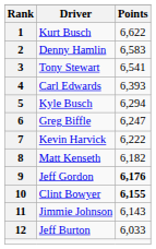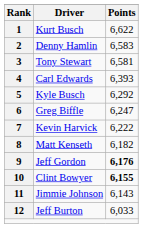 <table class="wikitable">
 <tr>
 </tr>
 <tr>
 <th scope="col">Rank</th>
 <th scope="col">Driver</th>
 <th scope="col">Points</th>
 </tr>
 <tr>
 <th scope="row">1</th>
 <td><a href='#'>Kurt Busch</a></td>
 <td style="text-align:center;">6,622</td>
 </tr>
 <tr>
 <th scope="row">2</th>
 <td><a href='#'>Denny Hamlin</a></td>
 <td style="text-align:center;">6,583</td>
 </tr>
 <tr>
 <th scope="row">3</th>
 <td><a href='#'>Tony Stewart</a></td>
-<td style="text-align:center;">6,541</td>
+<td style="text-align:center;">6,581</td>
 </tr>
 <tr>
 <th scope="row">4</th>
 <td><a href='#'>Carl Edwards</a></td>
 <td style="text-align:center;">6,393</td>
 </tr>
 <tr>
 <th scope="row">5</th>
 <td><a href='#'>Kyle Busch</a></td>
-<td style="text-align:center;">6,294</td>
+<td style="text-align:center;">6,292</td>
 </tr>
 <tr>
 <th scope="row">6</th>
 <td><a href='#'>Greg Biffle</a></td>
 <td style="text-align:center;">6,247</td>
 </tr>
 <tr>
 <th scope="row">7</th>
 <td><a href='#'>Kevin Harvick</a></td>
 <td style="text-align:center;">6,222</td>
 </tr>
 <tr>
 <th scope="row">8</th>
 <td><a href='#'>Matt Kenseth</a></td>
 <td style="text-align:center;">6,182</td>
 </tr>
 <tr>
 <th scope="row">9</th>
 <td><a href='#'>Jeff Gordon</a></td>
 <td style="text-align:center;"><strong>6,176</strong></td>
 </tr>
 <tr>
 <th scope="row">10</th>
 <td><a href='#'>Clint Bowyer</a></td>
 <td style="text-align:center;"><strong>6,155</strong></td>
 </tr>
 <tr>
 <th scope="row">11</th>
 <td><a href='#'>Jimmie Johnson</a></td>
 <td style="text-align:center;">6,143</td>
 </tr>
 <tr>
 <th scope="row">12</th>
 <td><a href='#'>Jeff Burton</a></td>
 <td style="text-align:center;">6,033</td>
 </tr>
 <tr class="sortbottom">
 <td colspan="9"></td>
 </tr>
 </table>
